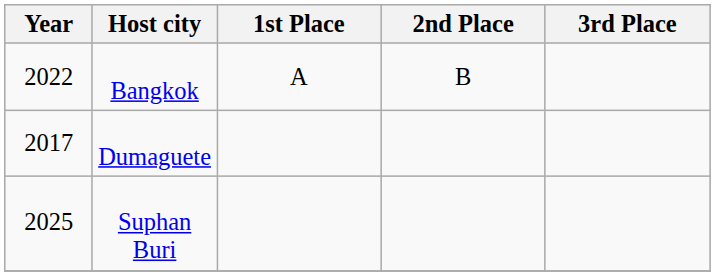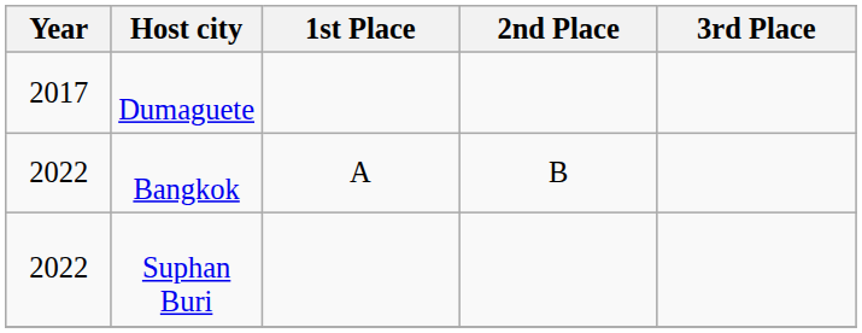 <table class="wikitable" style="text-align: center;">
 <tr>
 <th width=50px>Year</th>
 <th width=50px>Host city</th>
 <th width=100px>1st Place</th>
 <th width=100px>2nd Place</th>
 <th width=100px>3rd Place<br></th>
 </tr>
 <tr>
+<td>2017</td>
+<td><br><a href='#'>Dumaguete</a></td>
+<td></td>
+<td></td>
+<td><br></td>
+</tr>
+<tr>
 <td>2022</td>
 <td><br><a href='#'>Bangkok</a></td>
 <td> A</td>
 <td> B</td>
 <td></td>
 </tr>
 <tr>
-<td>2017</td>
-<td><br><a href='#'>Dumaguete</a></td>
-<td></td>
-<td></td>
-<td><br></td>
-</tr>
-<tr>
-<td>2025</td>
+<td>2022</td>
 <td><br><a href='#'>Suphan Buri</a></td>
 <td></td>
 <td></td>
 <td><br></td>
 </tr>
 <tr>
 </tr>
 </table>
